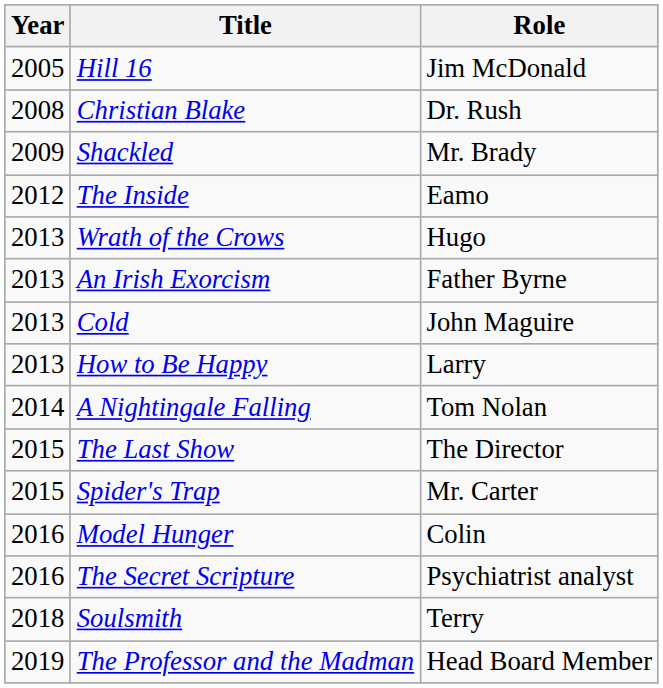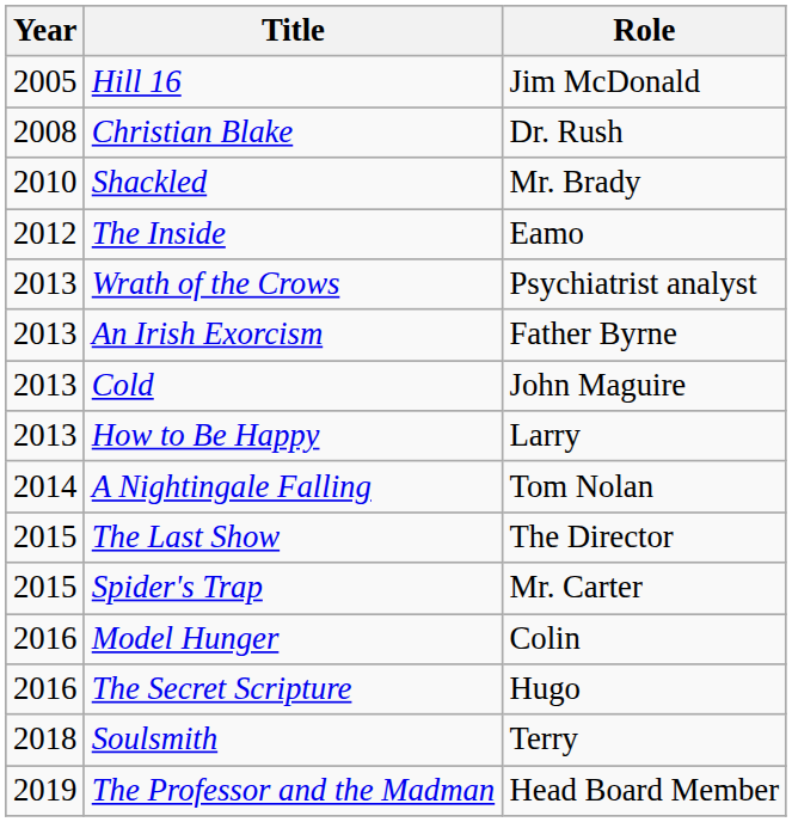 <table class="wikitable sortable">
 <tr>
 <th>Year</th>
 <th>Title</th>
 <th>Role</th>
 </tr>
 <tr>
 <td>2005</td>
 <td><em><a href='#'>Hill 16</a></em></td>
 <td>Jim McDonald</td>
 </tr>
 <tr>
 <td>2008</td>
 <td><em><a href='#'>Christian Blake</a></em></td>
 <td>Dr. Rush</td>
 </tr>
 <tr>
-<td>2009</td>
+<td>2010</td>
 <td><em><a href='#'>Shackled</a></em></td>
 <td>Mr. Brady</td>
 </tr>
 <tr>
 <td>2012</td>
 <td><em><a href='#'>The Inside</a></em></td>
 <td>Eamo</td>
 </tr>
 <tr>
 <td>2013</td>
 <td><em><a href='#'>Wrath of the Crows</a></em></td>
-<td>Hugo</td>
+<td>Psychiatrist analyst</td>
 </tr>
 <tr>
 <td>2013</td>
 <td><em><a href='#'>An Irish Exorcism</a></em></td>
 <td>Father Byrne</td>
 </tr>
 <tr>
 <td>2013</td>
 <td><em><a href='#'>Cold</a></em></td>
 <td>John Maguire</td>
 </tr>
 <tr>
 <td>2013</td>
 <td><em><a href='#'>How to Be Happy</a></em></td>
 <td>Larry</td>
 </tr>
 <tr>
 <td>2014</td>
 <td><em><a href='#'>A Nightingale Falling</a></em></td>
 <td>Tom Nolan</td>
 </tr>
 <tr>
 <td>2015</td>
 <td><em><a href='#'>The Last Show</a></em></td>
 <td>The Director</td>
 </tr>
 <tr>
 <td>2015</td>
 <td><em><a href='#'>Spider's Trap</a></em></td>
 <td>Mr. Carter</td>
 </tr>
 <tr>
 <td>2016</td>
 <td><em><a href='#'>Model Hunger</a></em></td>
 <td>Colin</td>
 </tr>
 <tr>
 <td>2016</td>
 <td><em><a href='#'>The Secret Scripture</a></em></td>
-<td>Psychiatrist analyst</td>
+<td>Hugo</td>
 </tr>
 <tr>
 <td>2018</td>
 <td><em><a href='#'>Soulsmith</a></em></td>
 <td>Terry</td>
 </tr>
 <tr>
 <td>2019</td>
 <td><em><a href='#'>The Professor and the Madman</a></em></td>
 <td>Head Board Member</td>
 </tr>
 </table>
